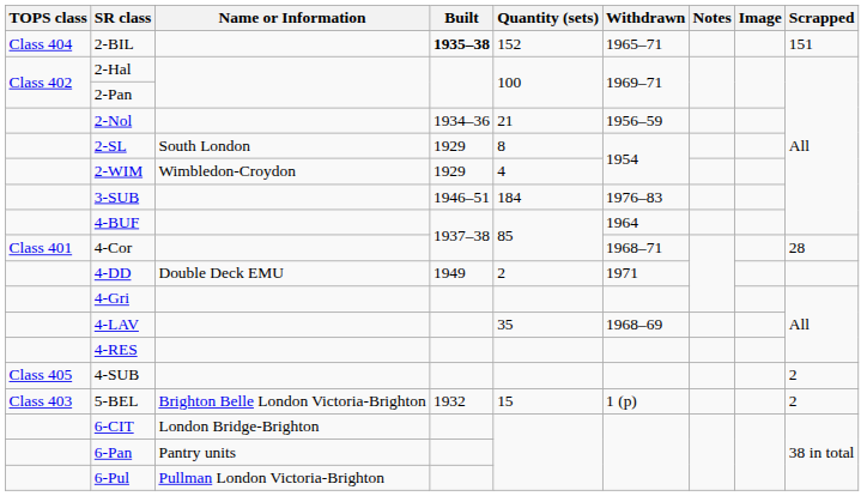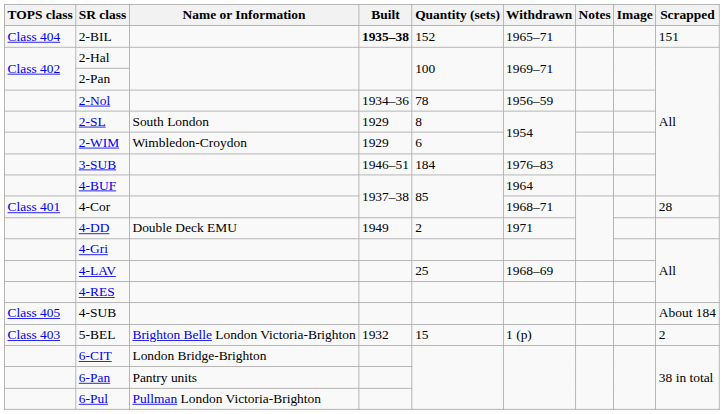 <table class="wikitable">
 <tr>
 <th>TOPS class</th>
 <th>SR class</th>
 <th>Name or Information</th>
 <th>Built</th>
 <th>Quantity (sets)</th>
 <th>Withdrawn</th>
 <th>Notes</th>
 <th>Image</th>
 <th>Scrapped</th>
 </tr>
 <tr>
 <td><a href='#'>Class 404</a></td>
 <td>2-BIL</td>
 <td></td>
 <td><strong>1935–38</strong></td>
 <td>152</td>
 <td>1965–71</td>
 <td></td>
 <td></td>
 <td>151</td>
 </tr>
 <tr>
 <td rowspan=2><a href='#'>Class 402</a></td>
 <td>2-Hal</td>
 <td rowspan=2></td>
 <td rowspan=2></td>
 <td rowspan=2>100</td>
 <td rowspan=2>1969–71</td>
 <td rowspan=2></td>
 <td rowspan=2></td>
 <td rowspan=7>All</td>
 </tr>
 <tr>
 <td>2-Pan</td>
 </tr>
 <tr>
 <td></td>
 <td><a href='#'>2-Nol</a></td>
 <td></td>
 <td>1934–36</td>
-<td>21</td>
+<td>78</td>
 <td>1956–59</td>
 <td></td>
 <td></td>
 </tr>
 <tr>
 <td></td>
 <td><a href='#'>2-SL</a></td>
 <td>South London</td>
 <td>1929</td>
 <td>8</td>
 <td rowspan=2>1954</td>
 <td></td>
 <td></td>
 </tr>
 <tr>
 <td></td>
 <td><a href='#'>2-WIM</a></td>
 <td>Wimbledon-Croydon</td>
 <td>1929</td>
-<td>4</td>
+<td>6</td>
 <td></td>
 <td></td>
 </tr>
 <tr>
 <td></td>
 <td><a href='#'>3-SUB</a></td>
 <td></td>
 <td>1946–51</td>
 <td>184</td>
 <td>1976–83</td>
 <td></td>
 <td></td>
 </tr>
 <tr>
 <td></td>
 <td><a href='#'>4-BUF</a></td>
 <td></td>
 <td rowspan=2>1937–38</td>
 <td rowspan=2>85</td>
 <td>1964</td>
 <td></td>
 <td></td>
 </tr>
 <tr>
 <td><a href='#'>Class 401</a></td>
 <td>4-Cor</td>
 <td></td>
 <td>1968–71</td>
 <td rowspan=3></td>
 <td></td>
 <td>28</td>
 </tr>
 <tr>
 <td></td>
 <td><a href='#'>4-DD</a></td>
 <td>Double Deck EMU</td>
 <td>1949</td>
 <td>2</td>
 <td>1971</td>
 <td></td>
 <td></td>
 </tr>
 <tr>
 <td></td>
 <td><a href='#'>4-Gri</a></td>
 <td></td>
 <td></td>
 <td></td>
 <td></td>
 <td></td>
 <td rowspan=3>All</td>
 </tr>
 <tr>
 <td></td>
 <td><a href='#'>4-LAV</a></td>
 <td></td>
 <td></td>
-<td>35</td>
+<td>25</td>
 <td>1968–69</td>
 <td></td>
 <td></td>
 </tr>
 <tr>
 <td></td>
 <td><a href='#'>4-RES</a></td>
 <td></td>
 <td></td>
 <td></td>
 <td></td>
 <td></td>
 <td></td>
 </tr>
 <tr>
 <td><a href='#'>Class 405</a></td>
 <td>4-SUB</td>
 <td></td>
 <td></td>
 <td></td>
 <td></td>
 <td></td>
 <td></td>
-<td>2</td>
+<td>About 184</td>
 </tr>
 <tr>
 <td><a href='#'>Class 403</a></td>
 <td>5-BEL</td>
 <td><a href='#'>Brighton Belle</a> London Victoria-Brighton</td>
 <td>1932</td>
 <td>15</td>
 <td>1 (p)</td>
 <td></td>
 <td></td>
 <td>2</td>
 </tr>
 <tr>
 <td></td>
 <td><a href='#'>6-CIT</a></td>
 <td>London Bridge-Brighton</td>
 <td></td>
 <td rowspan=3></td>
 <td rowspan=3></td>
 <td rowspan=3></td>
 <td rowspan=3></td>
 <td rowspan=3>38 in total</td>
 </tr>
 <tr>
 <td></td>
 <td><a href='#'>6-Pan</a></td>
 <td>Pantry units</td>
 <td></td>
 </tr>
 <tr>
 <td></td>
 <td><a href='#'>6-Pul</a></td>
 <td><a href='#'>Pullman</a> London Victoria-Brighton</td>
 <td></td>
 </tr>
 </table>
